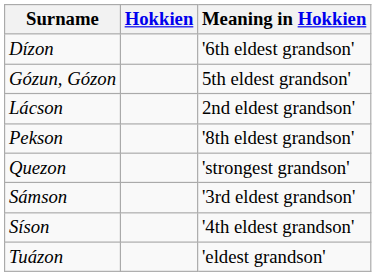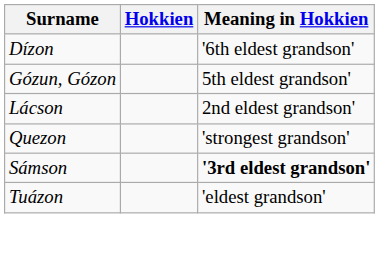 <table class="wikitable sortable">
 <tr>
 <th>Surname</th>
 <th><a href='#'>Hokkien</a></th>
 <th>Meaning in <a href='#'>Hokkien</a></th>
 </tr>
 <tr>
 <td><em>Dízon</em></td>
 <td></td>
 <td>'6th eldest grandson'</td>
 </tr>
 <tr>
 <td><em>Gózun, Gózon</em></td>
 <td></td>
 <td>5th eldest grandson'</td>
 </tr>
 <tr>
 <td><em>Lácson</em></td>
 <td></td>
 <td>2nd eldest grandson'</td>
 </tr>
 <tr>
-<td><em>Pekson</em></td>
-<td></td>
-<td>'8th eldest grandson'</td>
-</tr>
-<tr>
 <td><em>Quezon</em></td>
 <td></td>
 <td>'strongest grandson'</td>
 </tr>
 <tr>
 <td><em>Sámson</em></td>
 <td></td>
-<td>'3rd eldest grandson'</td>
-</tr>
-<tr>
-<td><em>Síson</em></td>
-<td></td>
-<td>'4th eldest grandson'</td>
+<td><strong>'3rd eldest grandson'</strong></td>
 </tr>
 <tr>
 <td><em>Tuázon</em></td>
 <td></td>
 <td>'eldest grandson'</td>
 </tr>
 </table>
